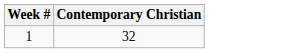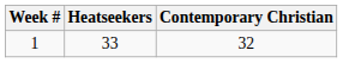 <table class="wikitable">
 <tr>
 <th>Week #</th>
+<th>Heatseekers</th>
 <th>Contemporary Christian</th>
 </tr>
 <tr>
 <td align="center">1</td>
+<td align="center">33</td>
 <td align="center">32</td>
 </tr>
 </table>
